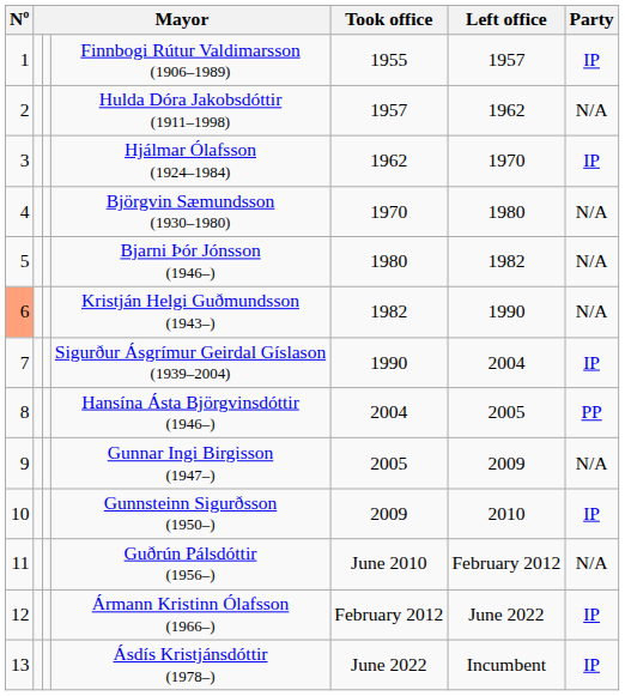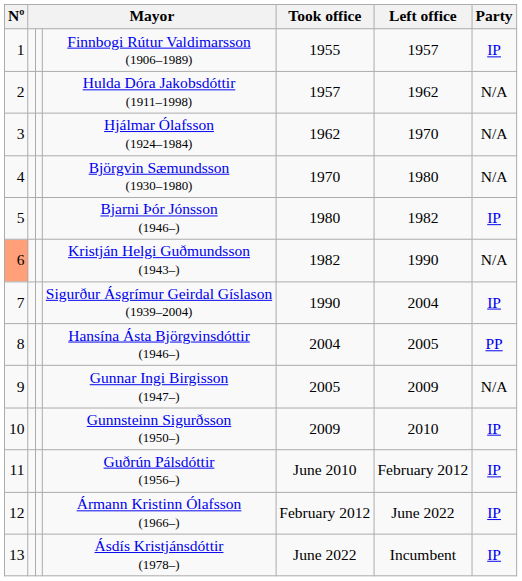 <table class="wikitable" style="text-align: center;">
 <tr>
 <th>Nº</th>
 <th colspan="3">Mayor</th>
 <th>Took office</th>
 <th>Left office</th>
 <th>Party</th>
 </tr>
 <tr>
 <td style="text-align: right;">1</td>
 <td></td>
 <td></td>
 <td><a href='#'>Finnbogi Rútur Valdimarsson</a><br><small>(1906–1989)</small></td>
 <td>1955</td>
 <td>1957</td>
 <td><a href='#'>IP</a></td>
 </tr>
 <tr>
 <td style="text-align: right;">2</td>
 <td></td>
 <td></td>
 <td><a href='#'>Hulda Dóra Jakobsdóttir</a><br><small>(1911–1998)</small></td>
 <td>1957</td>
 <td>1962</td>
 <td>N/A</td>
 </tr>
 <tr>
 <td style="text-align: right;">3</td>
 <td></td>
 <td></td>
 <td><a href='#'>Hjálmar Ólafsson</a><br><small>(1924–1984)</small></td>
 <td>1962</td>
 <td>1970</td>
-<td><a href='#'>IP</a></td>
+<td>N/A</td>
 </tr>
 <tr>
 <td style="text-align: right;">4</td>
 <td></td>
 <td></td>
 <td><a href='#'>Björgvin Sæmundsson</a><br><small>(1930–1980)</small></td>
 <td>1970</td>
 <td>1980</td>
 <td>N/A</td>
 </tr>
 <tr>
 <td style="text-align: right;">5</td>
 <td></td>
 <td></td>
 <td><a href='#'>Bjarni Þór Jónsson</a><br><small>(1946–)</small></td>
 <td>1980</td>
 <td>1982</td>
-<td>N/A</td>
+<td><a href='#'>IP</a></td>
 </tr>
 <tr>
 <td style="background: lightsalmon; text-align: right;">6</td>
 <td></td>
 <td></td>
 <td><a href='#'>Kristján Helgi Guðmundsson</a><br><small>(1943–)</small></td>
 <td>1982</td>
 <td>1990</td>
 <td>N/A</td>
 </tr>
 <tr>
 <td style="text-align: right;">7</td>
 <td></td>
 <td></td>
 <td><a href='#'>Sigurður Ásgrímur Geirdal Gíslason</a><br><small>(1939–2004)</small></td>
 <td>1990</td>
 <td>2004</td>
 <td><a href='#'>IP</a></td>
 </tr>
 <tr>
 <td style="text-align: right;">8</td>
 <td></td>
 <td></td>
 <td><a href='#'>Hansína Ásta Björgvinsdóttir</a><br><small>(1946–)</small></td>
 <td>2004</td>
 <td>2005</td>
 <td><a href='#'>PP</a></td>
 </tr>
 <tr>
 <td style="text-align: right;">9</td>
 <td></td>
 <td></td>
 <td><a href='#'>Gunnar Ingi Birgisson</a><br><small>(1947–)</small></td>
 <td>2005</td>
 <td>2009</td>
 <td>N/A</td>
 </tr>
 <tr>
 <td style="text-align: right;">10</td>
 <td></td>
 <td></td>
 <td><a href='#'>Gunnsteinn Sigurðsson</a><br><small>(1950–)</small></td>
 <td>2009</td>
 <td>2010</td>
 <td><a href='#'>IP</a></td>
 </tr>
 <tr>
 <td style="text-align: right;">11</td>
 <td></td>
 <td></td>
 <td><a href='#'>Guðrún Pálsdóttir</a><br><small>(1956–)</small></td>
 <td>June 2010</td>
 <td>February 2012</td>
-<td>N/A</td>
+<td><a href='#'>IP</a></td>
 </tr>
 <tr>
 <td style="text-align: right;">12</td>
 <td></td>
 <td></td>
 <td><a href='#'>Ármann Kristinn Ólafsson</a><br><small>(1966–)</small></td>
 <td>February 2012</td>
 <td>June 2022</td>
 <td><a href='#'>IP</a></td>
 </tr>
 <tr>
 <td style="text-align: right;">13</td>
 <td></td>
 <td></td>
 <td><a href='#'>Ásdís Kristjánsdóttir</a><br><small>(1978–)</small></td>
 <td>June 2022</td>
 <td>Incumbent</td>
 <td><a href='#'>IP</a></td>
 </tr>
 </table>
